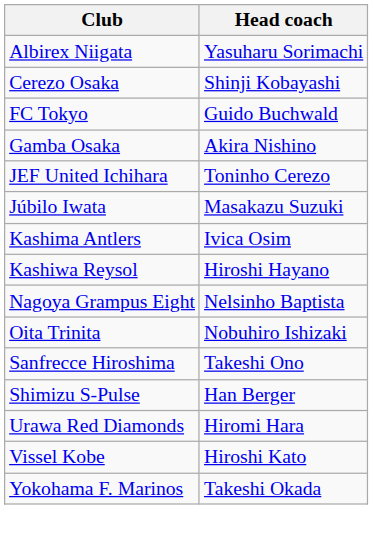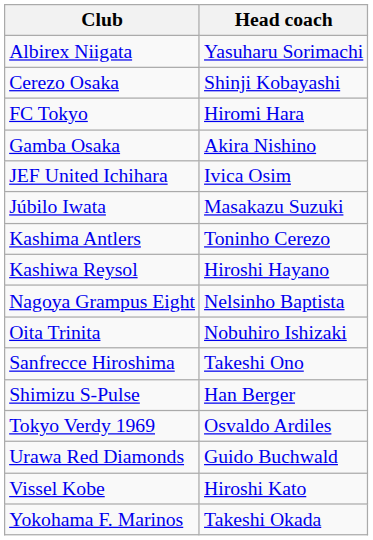 <table class="wikitable sortable" style="text-align: left;">
 <tr>
 <th>Club</th>
 <th>Head coach</th>
 </tr>
 <tr>
 <td><a href='#'>Albirex Niigata</a></td>
 <td> <a href='#'>Yasuharu Sorimachi</a></td>
 </tr>
 <tr>
 <td><a href='#'>Cerezo Osaka</a></td>
 <td> <a href='#'>Shinji Kobayashi</a></td>
 </tr>
 <tr>
 <td><a href='#'>FC Tokyo</a></td>
-<td> <a href='#'>Guido Buchwald</a></td>
+<td> <a href='#'>Hiromi Hara</a></td>
 </tr>
 <tr>
 <td><a href='#'>Gamba Osaka</a></td>
 <td> <a href='#'>Akira Nishino</a></td>
 </tr>
 <tr>
 <td><a href='#'>JEF United Ichihara</a></td>
-<td> <a href='#'>Toninho Cerezo</a></td>
+<td> <a href='#'>Ivica Osim</a></td>
 </tr>
 <tr>
 <td><a href='#'>Júbilo Iwata</a></td>
 <td> <a href='#'>Masakazu Suzuki</a></td>
 </tr>
 <tr>
 <td><a href='#'>Kashima Antlers</a></td>
-<td> <a href='#'>Ivica Osim</a></td>
+<td> <a href='#'>Toninho Cerezo</a></td>
 </tr>
 <tr>
 <td><a href='#'>Kashiwa Reysol</a></td>
 <td> <a href='#'>Hiroshi Hayano</a></td>
 </tr>
 <tr>
 <td><a href='#'>Nagoya Grampus Eight</a></td>
 <td> <a href='#'>Nelsinho Baptista</a></td>
 </tr>
 <tr>
 <td><a href='#'>Oita Trinita</a></td>
 <td> <a href='#'>Nobuhiro Ishizaki</a></td>
 </tr>
 <tr>
 <td><a href='#'>Sanfrecce Hiroshima</a></td>
 <td> <a href='#'>Takeshi Ono</a></td>
 </tr>
 <tr>
 <td><a href='#'>Shimizu S-Pulse</a></td>
 <td> <a href='#'>Han Berger</a></td>
 </tr>
 <tr>
+<td><a href='#'>Tokyo Verdy 1969</a></td>
+<td> <a href='#'>Osvaldo Ardiles</a></td>
+</tr>
+<tr>
 <td><a href='#'>Urawa Red Diamonds</a></td>
-<td> <a href='#'>Hiromi Hara</a></td>
+<td> <a href='#'>Guido Buchwald</a></td>
 </tr>
 <tr>
 <td><a href='#'>Vissel Kobe</a></td>
 <td> <a href='#'>Hiroshi Kato</a></td>
 </tr>
 <tr>
 <td><a href='#'>Yokohama F. Marinos</a></td>
 <td> <a href='#'>Takeshi Okada</a></td>
 </tr>
 </table>
